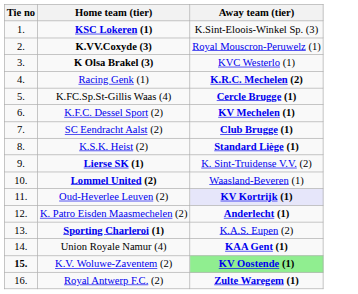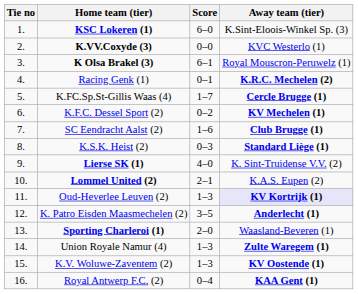 <table class="wikitable" style="text-align: center">
 <tr>
 <th>Tie no</th>
 <th>Home team (tier)</th>
+<th>Score</th>
 <th>Away team (tier)</th>
 </tr>
 <tr>
 <td>1.</td>
 <td><strong><a href='#'>KSC Lokeren</a> (1)</strong></td>
+<td>6–0</td>
 <td>K.Sint-Eloois-Winkel Sp. (3)</td>
 </tr>
 <tr>
 <td>2.</td>
 <td><strong>K.VV.Coxyde (3)</strong></td>
-<td><a href='#'>Royal Mouscron-Peruwelz</a> (1)</td>
+<td>0–0  </td>
+<td><a href='#'>KVC Westerlo</a> (1)</td>
 </tr>
 <tr>
 <td>3.</td>
 <td><strong>K Olsa Brakel (3)</strong></td>
-<td><a href='#'>KVC Westerlo</a> (1)</td>
+<td>6–1</td>
+<td><a href='#'>Royal Mouscron-Peruwelz</a> (1)</td>
 </tr>
 <tr>
 <td>4.</td>
 <td><a href='#'>Racing Genk</a> (1)</td>
+<td>0–1</td>
 <td><strong><a href='#'>K.R.C. Mechelen</a> (2)</strong></td>
 </tr>
 <tr>
 <td>5.</td>
 <td>K.FC.Sp.St-Gillis Waas (4)</td>
+<td>1–7</td>
 <td><strong><a href='#'>Cercle Brugge</a> (1)</strong></td>
 </tr>
 <tr>
 <td>6.</td>
 <td><a href='#'>K.F.C. Dessel Sport</a> (2)</td>
+<td>0–2</td>
 <td><strong><a href='#'>KV Mechelen</a> (1)</strong></td>
 </tr>
 <tr>
 <td>7.</td>
 <td><a href='#'>SC Eendracht Aalst</a> (2)</td>
+<td>1–6</td>
 <td><strong><a href='#'>Club Brugge</a> (1)</strong></td>
 </tr>
 <tr>
 <td>8.</td>
 <td><a href='#'>K.S.K. Heist</a> (2)</td>
+<td>0–3</td>
 <td><strong><a href='#'>Standard Liège</a> (1)</strong></td>
 </tr>
 <tr>
 <td>9.</td>
 <td><strong><a href='#'>Lierse SK</a> (1)</strong></td>
+<td>4–0</td>
 <td><a href='#'>K. Sint-Truidense V.V.</a> (2)</td>
 </tr>
 <tr>
 <td>10.</td>
 <td><strong><a href='#'>Lommel United</a> (2)</strong></td>
-<td><a href='#'>Waasland-Beveren</a> (1)</td>
+<td>2–1</td>
+<td><a href='#'>K.A.S. Eupen</a> (2)</td>
 </tr>
 <tr>
 <td>11.</td>
 <td><a href='#'>Oud-Heverlee Leuven</a> (2)</td>
+<td>1–3</td>
 <td style="background: lavender;"><strong><a href='#'>KV Kortrijk</a> (1)</strong></td>
 </tr>
 <tr>
 <td>12.</td>
 <td><a href='#'>K. Patro Eisden Maasmechelen</a> (2)</td>
+<td>3–5 </td>
 <td><strong><a href='#'>Anderlecht</a> (1)</strong></td>
 </tr>
 <tr>
 <td>13.</td>
 <td><strong><a href='#'>Sporting Charleroi</a> (1)</strong></td>
-<td><a href='#'>K.A.S. Eupen</a> (2)</td>
+<td>2–0</td>
+<td><a href='#'>Waasland-Beveren</a> (1)</td>
 </tr>
 <tr>
 <td>14.</td>
 <td>Union Royale Namur (4)</td>
-<td><strong><a href='#'>KAA Gent</a> (1)</strong></td>
+<td>1–3</td>
+<td><strong><a href='#'>Zulte Waregem</a> (1)</strong></td>
 </tr>
 <tr>
-<td><strong>15.</strong></td>
+<td>15.</td>
 <td><a href='#'>K.V. Woluwe-Zaventem</a> (2)</td>
-<td style="background: lightgreen;"><strong><a href='#'>KV Oostende</a> (1)</strong></td>
+<td>1–3</td>
+<td><strong><a href='#'>KV Oostende</a> (1)</strong></td>
 </tr>
 <tr>
 <td>16.</td>
 <td><a href='#'>Royal Antwerp F.C.</a> (2)</td>
-<td><strong><a href='#'>Zulte Waregem</a> (1)</strong></td>
+<td>0–4</td>
+<td><strong><a href='#'>KAA Gent</a> (1)</strong></td>
 </tr>
 </table>
